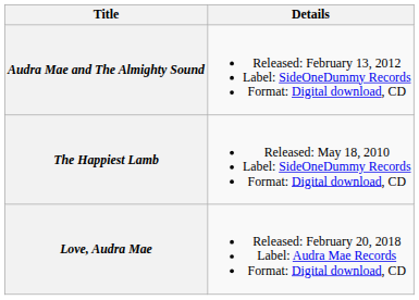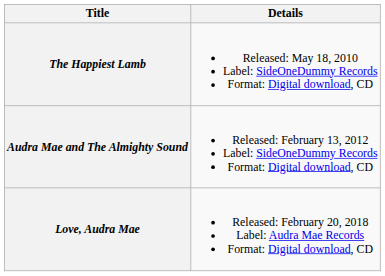 <table class="wikitable plainrowheaders" style="text-align:center;">
 <tr>
 <th scope="col">Title</th>
 <th scope="col">Details</th>
 </tr>
 <tr>
+<th scope="row"><em>The Happiest Lamb</em></th>
+<td><br><ul><li>Released: May 18, 2010</li><li>Label: <a href='#'>SideOneDummy Records</a></li><li>Format: <a href='#'>Digital download</a>, CD</li></ul></td>
+</tr>
+<tr>
 <th scope="row"><em>Audra Mae and The Almighty Sound</em></th>
 <td><br><ul><li>Released: February 13, 2012</li><li>Label: <a href='#'>SideOneDummy Records</a></li><li>Format: <a href='#'>Digital download</a>, CD</li></ul></td>
-</tr>
-<tr>
-<th scope="row"><em>The Happiest Lamb</em></th>
-<td><br><ul><li>Released: May 18, 2010</li><li>Label: <a href='#'>SideOneDummy Records</a></li><li>Format: <a href='#'>Digital download</a>, CD</li></ul></td>
 </tr>
 <tr>
 <th scope="row"><em>Love, Audra Mae</em></th>
 <td><br><ul><li>Released: February 20, 2018</li><li>Label: <a href='#'>Audra Mae Records</a></li><li>Format: <a href='#'>Digital download</a>, CD</li></ul></td>
 </tr>
 </table>
